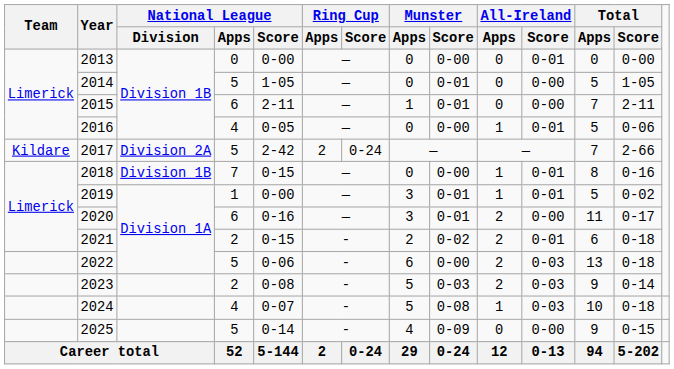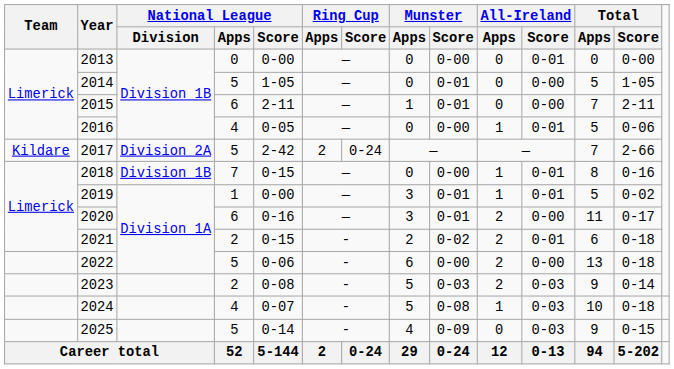 <table class="wikitable" style="text-align:center">
 <tr>
 <th rowspan="2">Team</th>
 <th rowspan="2">Year</th>
 <th colspan="3"><a href='#'>National League</a></th>
 <th colspan="2"><a href='#'>Ring Cup</a></th>
 <th colspan="2"><a href='#'>Munster</a></th>
 <th colspan="2"><a href='#'>All-Ireland</a></th>
 <th colspan="2">Total</th>
 </tr>
 <tr>
 <th>Division</th>
 <th>Apps</th>
 <th>Score</th>
 <th>Apps</th>
 <th>Score</th>
 <th>Apps</th>
 <th>Score</th>
 <th>Apps</th>
 <th>Score</th>
 <th>Apps</th>
 <th>Score</th>
 </tr>
 <tr>
 <td rowspan="4"><a href='#'>Limerick</a></td>
 <td>2013</td>
 <td rowspan="4"><a href='#'>Division 1B</a></td>
 <td>0</td>
 <td>0-00</td>
 <td colspan=2>—</td>
 <td>0</td>
 <td>0-00</td>
 <td>0</td>
 <td>0-01</td>
 <td>0</td>
 <td>0-00</td>
 </tr>
 <tr>
 <td>2014</td>
 <td>5</td>
 <td>1-05</td>
 <td colspan=2>—</td>
 <td>0</td>
 <td>0-01</td>
 <td>0</td>
 <td>0-00</td>
 <td>5</td>
 <td>1-05</td>
 </tr>
 <tr>
 <td>2015</td>
 <td>6</td>
 <td>2-11</td>
 <td colspan=2>—</td>
 <td>1</td>
 <td>0-01</td>
 <td>0</td>
 <td>0-00</td>
 <td>7</td>
 <td>2-11</td>
 </tr>
 <tr>
 <td>2016</td>
 <td>4</td>
 <td>0-05</td>
 <td colspan=2>—</td>
 <td>0</td>
 <td>0-00</td>
 <td>1</td>
 <td>0-01</td>
 <td>5</td>
 <td>0-06</td>
 </tr>
 <tr>
 <td rowspan="1"><a href='#'>Kildare</a></td>
 <td>2017</td>
 <td rowspan="1"><a href='#'>Division 2A</a></td>
 <td>5</td>
 <td>2-42</td>
 <td>2</td>
 <td>0-24</td>
 <td colspan=2>—</td>
 <td colspan=2>—</td>
 <td>7</td>
 <td>2-66</td>
 </tr>
 <tr>
 <td rowspan="4"><a href='#'>Limerick</a></td>
 <td>2018</td>
 <td rowspan="1"><a href='#'>Division 1B</a></td>
 <td>7</td>
 <td>0-15</td>
 <td colspan=2>—</td>
 <td>0</td>
 <td>0-00</td>
 <td>1</td>
 <td>0-01</td>
 <td>8</td>
 <td>0-16</td>
 </tr>
 <tr>
 <td>2019</td>
 <td rowspan="4"><a href='#'>Division 1A</a></td>
 <td>1</td>
 <td>0-00</td>
 <td colspan=2>—</td>
 <td>3</td>
 <td>0-01</td>
 <td>1</td>
 <td>0-01</td>
 <td>5</td>
 <td>0-02</td>
 </tr>
 <tr>
 <td>2020</td>
 <td>6</td>
 <td>0-16</td>
 <td colspan=2>—</td>
 <td>3</td>
 <td>0-01</td>
 <td>2</td>
 <td>0-00</td>
 <td>11</td>
 <td>0-17</td>
 </tr>
 <tr>
 <td>2021</td>
 <td>2</td>
 <td>0-15</td>
 <td colspan=2>-</td>
 <td>2</td>
 <td>0-02</td>
 <td>2</td>
 <td>0-01</td>
 <td>6</td>
 <td>0-18</td>
 </tr>
 <tr>
 <td></td>
 <td>2022</td>
 <td>5</td>
 <td>0-06</td>
 <td colspan=2>-</td>
 <td>6</td>
 <td>0-00</td>
 <td>2</td>
-<td>0-03</td>
+<td>0-00</td>
 <td>13</td>
 <td>0-18</td>
 </tr>
 <tr>
 <td></td>
 <td>2023</td>
 <td></td>
 <td>2</td>
 <td>0-08</td>
 <td colspan=2>-</td>
 <td>5</td>
 <td>0-03</td>
 <td>2</td>
 <td>0-03</td>
 <td>9</td>
 <td>0-14</td>
 </tr>
 <tr>
 <td></td>
 <td>2024</td>
 <td></td>
 <td>4</td>
 <td>0-07</td>
 <td colspan=2>-</td>
 <td>5</td>
 <td>0-08</td>
 <td>1</td>
 <td>0-03</td>
 <td>10</td>
 <td>0-18</td>
 <td></td>
 </tr>
 <tr>
 <td></td>
 <td>2025</td>
 <td></td>
 <td>5</td>
 <td>0-14</td>
 <td colspan=2>-</td>
 <td>4</td>
 <td>0-09</td>
 <td>0</td>
-<td>0-00</td>
+<td>0-03</td>
 <td>9</td>
 <td>0-15</td>
 <td></td>
 </tr>
 <tr>
 <th colspan="3">Career total</th>
 <th>52</th>
 <th>5-144</th>
 <th>2</th>
 <th>0-24</th>
 <th>29</th>
 <th>0-24</th>
 <th>12</th>
 <th>0-13</th>
 <th>94</th>
 <th>5-202</th>
 </tr>
 </table>
